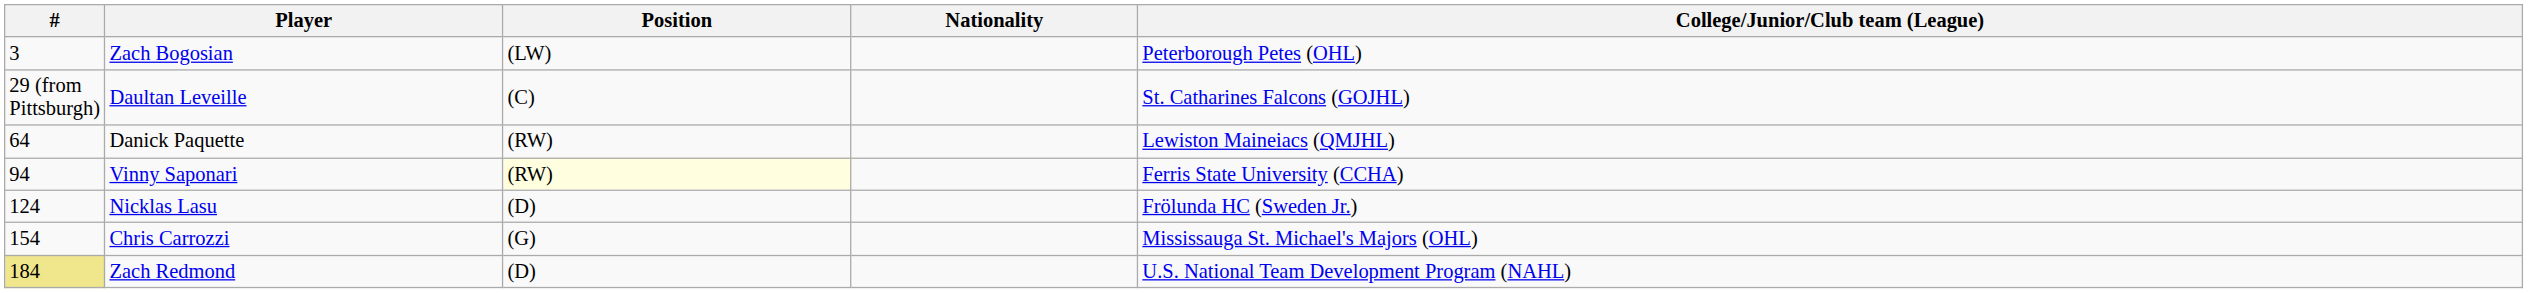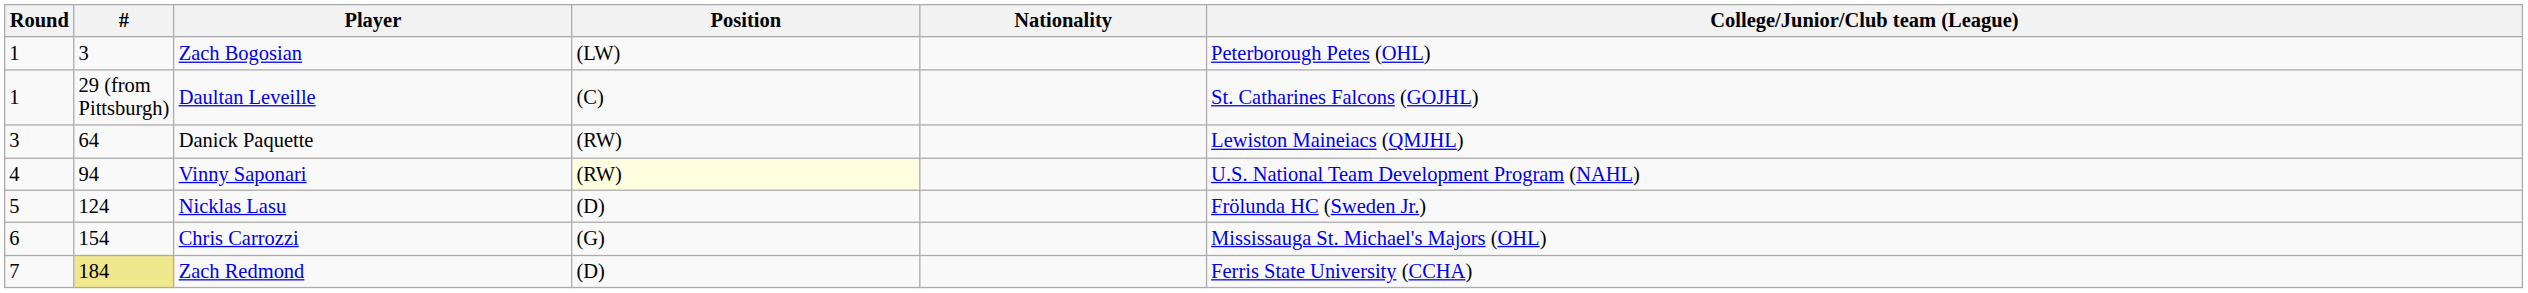 <table class="wikitable">
 <tr>
+<th bgcolor="#DDDDFF" width="2.75%">Round</th>
 <th bgcolor="#DDDDFF" width="2.75%">#</th>
 <th bgcolor="#DDDDFF" width="16.0%">Player</th>
 <th bgcolor="#DDDDFF" width="14.0%">Position</th>
 <th bgcolor="#DDDDFF" width="11.5%">Nationality</th>
 <th bgcolor="#DDDDFF" width="100.0%">College/Junior/Club team (League)</th>
 </tr>
 <tr>
+<td>1</td>
 <td>3</td>
 <td><a href='#'>Zach Bogosian</a></td>
 <td>(LW)</td>
 <td></td>
 <td><a href='#'>Peterborough Petes</a> (<a href='#'>OHL</a>)</td>
 </tr>
 <tr>
+<td>1</td>
 <td>29 (from Pittsburgh)</td>
 <td><a href='#'>Daultan Leveille</a></td>
 <td>(C)</td>
 <td></td>
 <td><a href='#'>St. Catharines Falcons</a> (<a href='#'>GOJHL</a>)</td>
 </tr>
 <tr>
+<td>3</td>
 <td>64</td>
 <td>Danick Paquette</td>
 <td>(RW)</td>
 <td></td>
 <td><a href='#'>Lewiston Maineiacs</a> (<a href='#'>QMJHL</a>)</td>
 </tr>
 <tr>
+<td>4</td>
 <td>94</td>
 <td><a href='#'>Vinny Saponari</a></td>
 <td style="background: lightyellow;">(RW)</td>
 <td></td>
-<td><a href='#'>Ferris State University</a> (<a href='#'>CCHA</a>)</td>
+<td><a href='#'>U.S. National Team Development Program</a> (<a href='#'>NAHL</a>)</td>
 </tr>
 <tr>
+<td>5</td>
 <td>124</td>
 <td><a href='#'>Nicklas Lasu</a></td>
 <td>(D)</td>
 <td></td>
 <td><a href='#'>Frölunda HC</a> (<a href='#'>Sweden Jr.</a>)</td>
 </tr>
 <tr>
+<td>6</td>
 <td>154</td>
 <td><a href='#'>Chris Carrozzi</a></td>
 <td>(G)</td>
 <td></td>
 <td><a href='#'>Mississauga St. Michael's Majors</a> (<a href='#'>OHL</a>)</td>
 </tr>
 <tr>
+<td>7</td>
 <td style="background: khaki;">184</td>
 <td><a href='#'>Zach Redmond</a></td>
 <td>(D)</td>
 <td></td>
-<td><a href='#'>U.S. National Team Development Program</a> (<a href='#'>NAHL</a>)</td>
+<td><a href='#'>Ferris State University</a> (<a href='#'>CCHA</a>)</td>
 </tr>
 </table>
